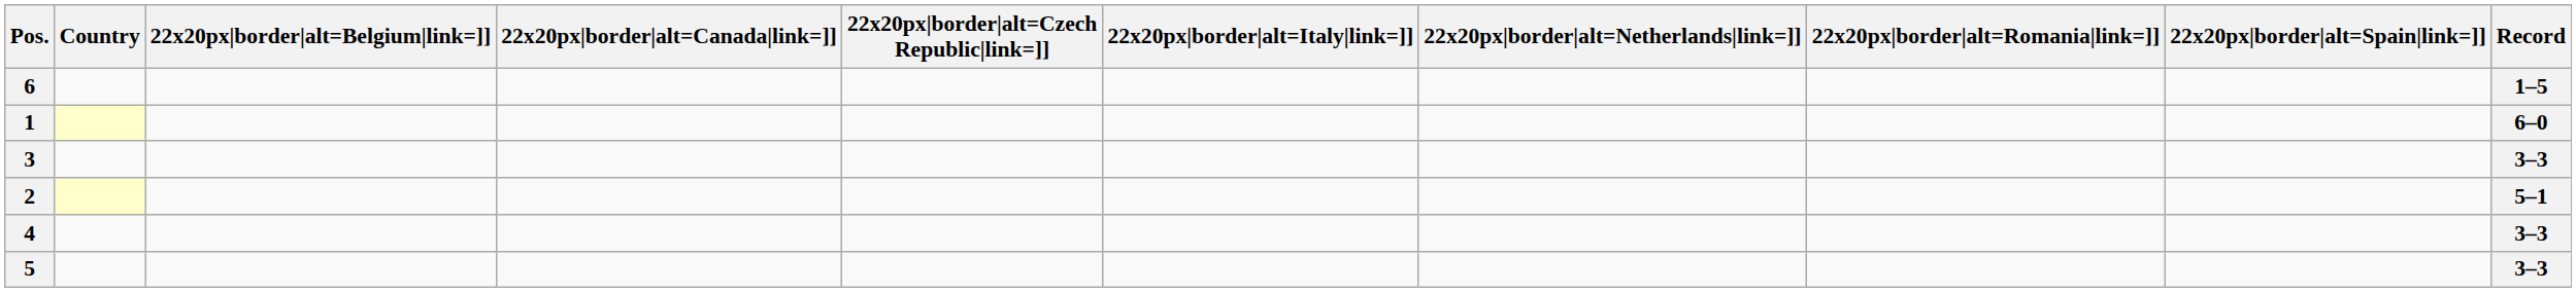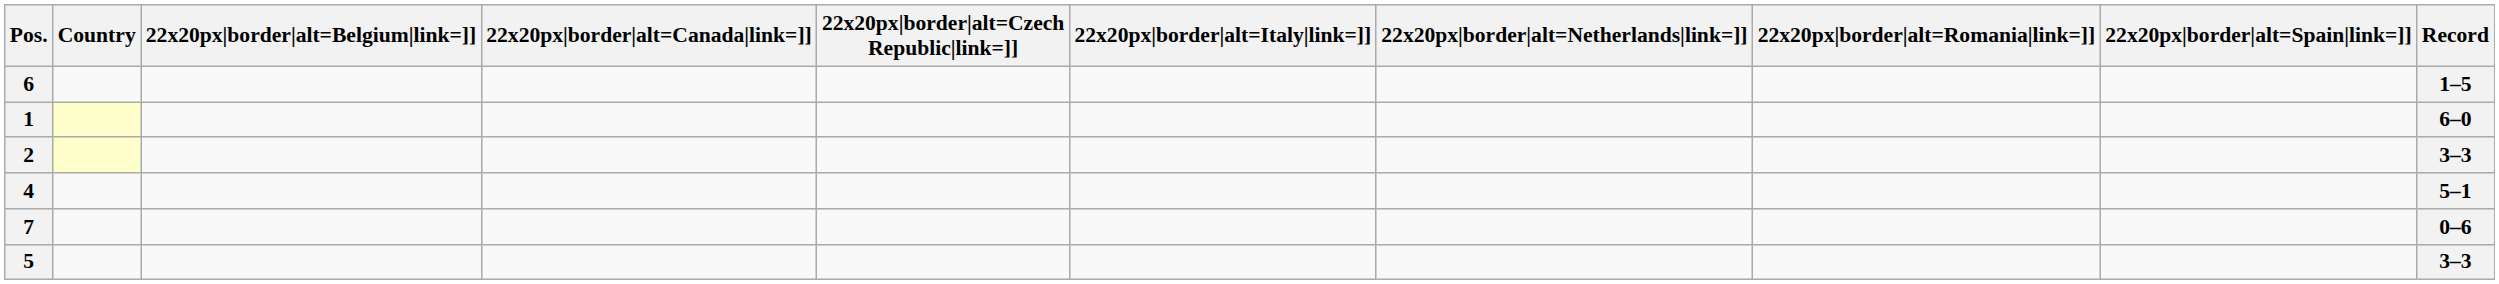 <table class="wikitable sortable nowrap" style="text-align:center; font-size:0.9em;">
 <tr>
 <th>Pos.</th>
 <th>Country</th>
 <th [[Image:>22x20px|border|alt=Belgium|link=]]</th>
 <th [[Image:>22x20px|border|alt=Canada|link=]]</th>
 <th [[Image:>22x20px|border|alt=Czech Republic|link=]]</th>
 <th [[Image:>22x20px|border|alt=Italy|link=]]</th>
 <th [[Image:>22x20px|border|alt=Netherlands|link=]]</th>
 <th [[Image:>22x20px|border|alt=Romania|link=]]</th>
 <th [[Image:>22x20px|border|alt=Spain|link=]]</th>
 <th>Record</th>
 </tr>
 <tr>
 <th>6</th>
 <td style="text-align:left;"></td>
 <td></td>
 <td></td>
 <td></td>
 <td></td>
 <td></td>
 <td></td>
 <td></td>
 <th>1–5</th>
 </tr>
 <tr>
 <th>1</th>
 <td style="text-align:left; background:#ffffcc;"></td>
 <td></td>
 <td></td>
 <td></td>
 <td></td>
 <td></td>
 <td></td>
 <td></td>
 <th>6–0</th>
 </tr>
 <tr>
-<th>3</th>
-<td style="text-align:left;"></td>
-<td></td>
-<td></td>
-<td></td>
-<td></td>
-<td></td>
-<td></td>
-<td></td>
-<th>3–3</th>
-</tr>
-<tr>
 <th>2</th>
 <td style="text-align:left; background:#ffffcc;"></td>
 <td></td>
 <td></td>
 <td></td>
 <td></td>
 <td></td>
 <td></td>
 <td></td>
-<th>5–1</th>
+<th>3–3</th>
 </tr>
 <tr>
 <th>4</th>
 <td style="text-align:left;"></td>
 <td></td>
 <td></td>
 <td></td>
 <td></td>
 <td></td>
 <td></td>
 <td></td>
-<th>3–3</th>
+<th>5–1</th>
+</tr>
+<tr>
+<th>7</th>
+<td style="text-align:left;"></td>
+<td></td>
+<td></td>
+<td></td>
+<td></td>
+<td></td>
+<td></td>
+<td></td>
+<th>0–6</th>
 </tr>
 <tr>
 <th>5</th>
 <td style="text-align:left;"></td>
 <td></td>
 <td></td>
 <td></td>
 <td></td>
 <td></td>
 <td></td>
 <td></td>
 <th>3–3</th>
 </tr>
 </table>
